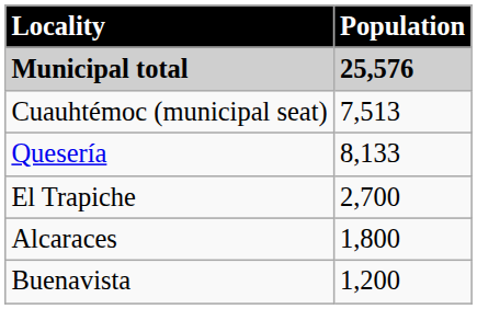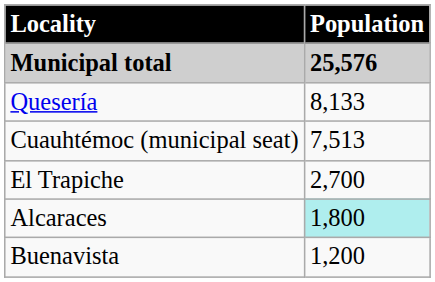 <table class="wikitable">
 <tr style="background:#000000; color:#FFFFFF;">
 <td><strong>Locality</strong></td>
 <td><strong>Population</strong></td>
 </tr>
 <tr style="background:#CFCFCF;">
 <td><strong>Municipal total</strong></td>
 <td><strong>25,576</strong></td>
 </tr>
 <tr>
+<td><a href='#'>Quesería</a></td>
+<td>8,133</td>
+</tr>
+<tr>
 <td>Cuauhtémoc (municipal seat)</td>
 <td>7,513</td>
-</tr>
-<tr>
-<td><a href='#'>Quesería</a></td>
-<td>8,133</td>
 </tr>
 <tr>
 <td>El Trapiche</td>
 <td>2,700</td>
 </tr>
 <tr>
 <td>Alcaraces</td>
-<td>1,800</td>
+<td style="background: paleturquoise;">1,800</td>
 </tr>
 <tr>
 <td>Buenavista</td>
 <td>1,200</td>
 </tr>
 </table>
